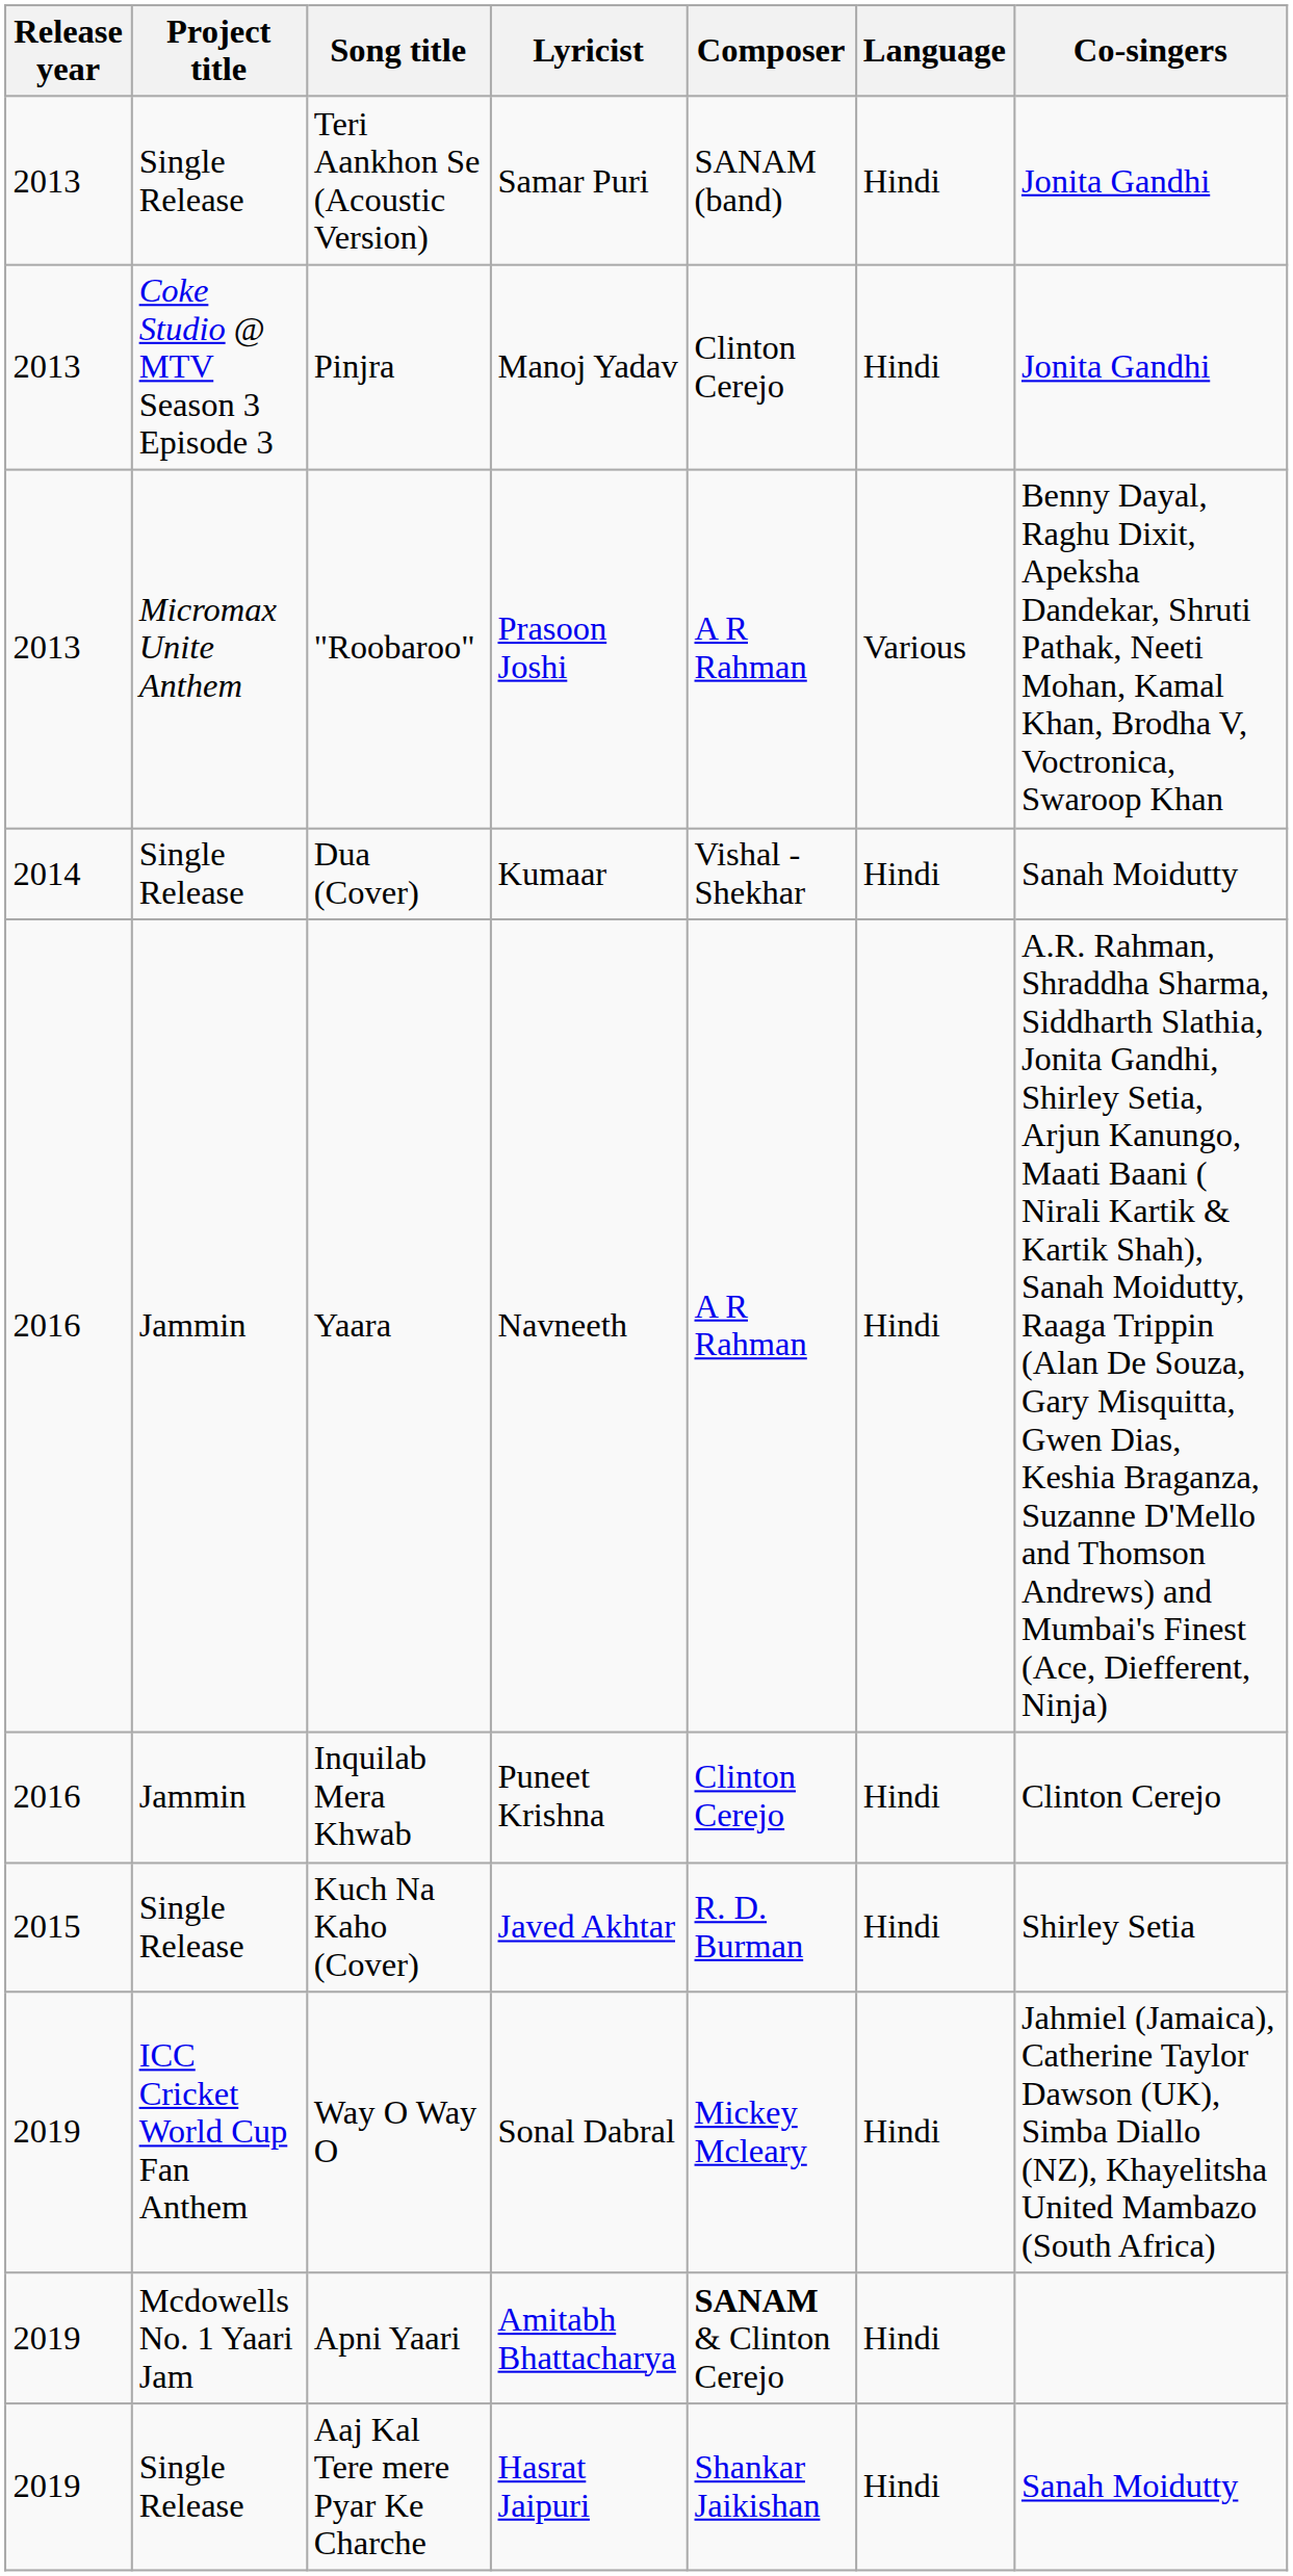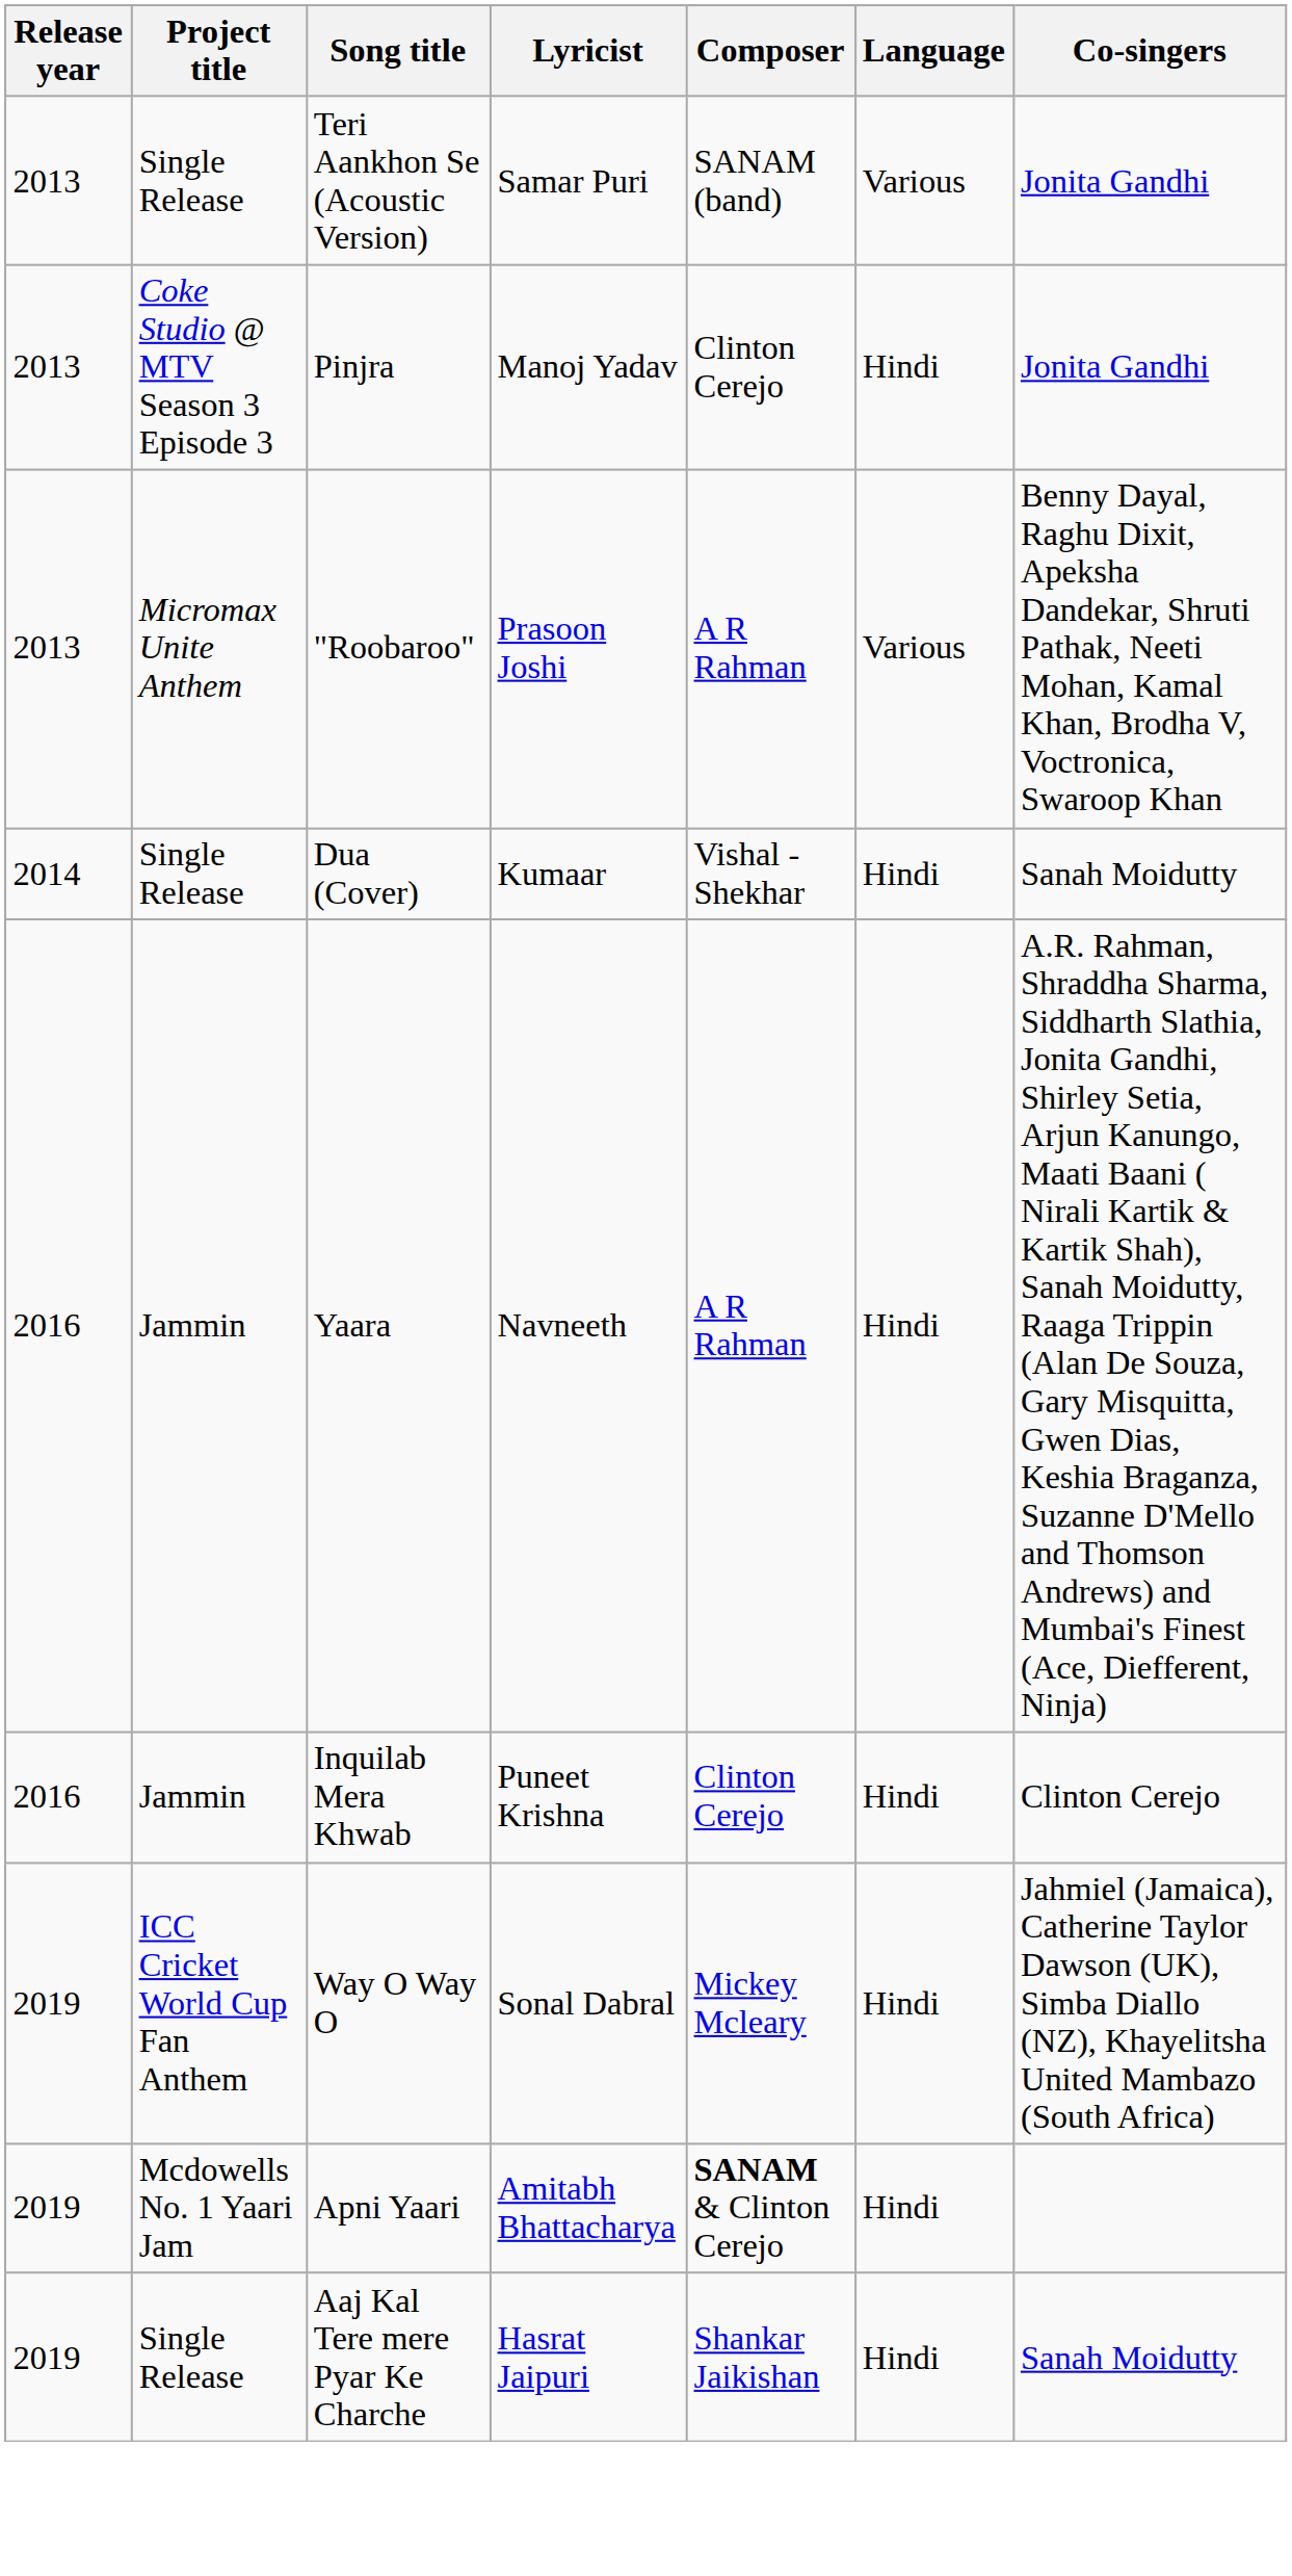 <table class="wikitable">
 <tr>
 <th>Release year</th>
 <th>Project title</th>
 <th>Song title</th>
 <th>Lyricist</th>
 <th>Composer</th>
 <th>Language</th>
 <th>Co-singers</th>
 </tr>
 <tr>
 <td>2013</td>
 <td>Single Release</td>
 <td>Teri Aankhon Se (Acoustic Version)</td>
 <td>Samar Puri</td>
 <td>SANAM (band)</td>
-<td>Hindi</td>
+<td>Various</td>
 <td><a href='#'>Jonita Gandhi</a></td>
 </tr>
 <tr>
 <td>2013</td>
 <td><em><a href='#'>Coke Studio</a></em> @ <a href='#'>MTV</a> Season 3 Episode 3</td>
 <td>Pinjra</td>
 <td>Manoj Yadav</td>
 <td>Clinton Cerejo</td>
 <td>Hindi</td>
 <td><a href='#'>Jonita Gandhi</a></td>
 </tr>
 <tr>
 <td>2013</td>
 <td><em>Micromax Unite Anthem</em></td>
 <td>"Roobaroo"</td>
 <td><a href='#'>Prasoon Joshi</a></td>
 <td><a href='#'>A R Rahman</a></td>
 <td>Various</td>
 <td>Benny Dayal, Raghu Dixit, Apeksha Dandekar, Shruti Pathak, Neeti Mohan, Kamal Khan, Brodha V, Voctronica, Swaroop Khan</td>
 </tr>
 <tr>
 <td>2014</td>
 <td>Single Release</td>
 <td>Dua (Cover)</td>
 <td>Kumaar</td>
 <td>Vishal - Shekhar</td>
 <td>Hindi</td>
 <td>Sanah Moidutty</td>
 </tr>
 <tr>
 <td>2016</td>
 <td>Jammin</td>
 <td>Yaara</td>
 <td>Navneeth</td>
 <td><a href='#'>A R Rahman</a></td>
 <td>Hindi</td>
 <td>A.R. Rahman, Shraddha Sharma, Siddharth Slathia, Jonita Gandhi, Shirley Setia, Arjun Kanungo, Maati Baani ( Nirali Kartik & Kartik Shah),  Sanah Moidutty, Raaga Trippin (Alan De Souza, Gary Misquitta, Gwen Dias, Keshia Braganza, Suzanne D'Mello and Thomson Andrews) and Mumbai's Finest (Ace, Diefferent, Ninja)</td>
 </tr>
 <tr>
 <td>2016</td>
 <td>Jammin</td>
 <td>Inquilab Mera Khwab</td>
 <td>Puneet Krishna</td>
 <td><a href='#'>Clinton Cerejo</a></td>
 <td>Hindi</td>
 <td>Clinton Cerejo</td>
 </tr>
 <tr>
-<td>2015</td>
-<td>Single Release</td>
-<td>Kuch Na Kaho (Cover)</td>
-<td><a href='#'>Javed Akhtar</a></td>
-<td><a href='#'>R. D. Burman</a></td>
-<td>Hindi</td>
-<td>Shirley Setia</td>
-</tr>
-<tr>
 <td>2019</td>
 <td><a href='#'>ICC Cricket World Cup</a> Fan Anthem</td>
 <td>Way O Way O</td>
 <td>Sonal Dabral</td>
 <td><a href='#'>Mickey Mcleary</a></td>
 <td>Hindi</td>
 <td>Jahmiel (Jamaica), Catherine Taylor Dawson (UK), Simba Diallo (NZ), Khayelitsha United Mambazo (South Africa)</td>
 </tr>
 <tr>
 <td>2019</td>
 <td>Mcdowells No. 1 Yaari Jam</td>
 <td>Apni Yaari</td>
 <td><a href='#'>Amitabh Bhattacharya</a></td>
 <td><strong>SANAM</strong> & Clinton Cerejo</td>
 <td>Hindi</td>
 <td></td>
 </tr>
 <tr>
 <td>2019</td>
 <td>Single Release</td>
 <td>Aaj Kal Tere mere Pyar Ke Charche</td>
 <td><a href='#'>Hasrat Jaipuri</a></td>
 <td><a href='#'>Shankar Jaikishan</a></td>
 <td>Hindi</td>
 <td><a href='#'>Sanah Moidutty</a></td>
 </tr>
 </table>
